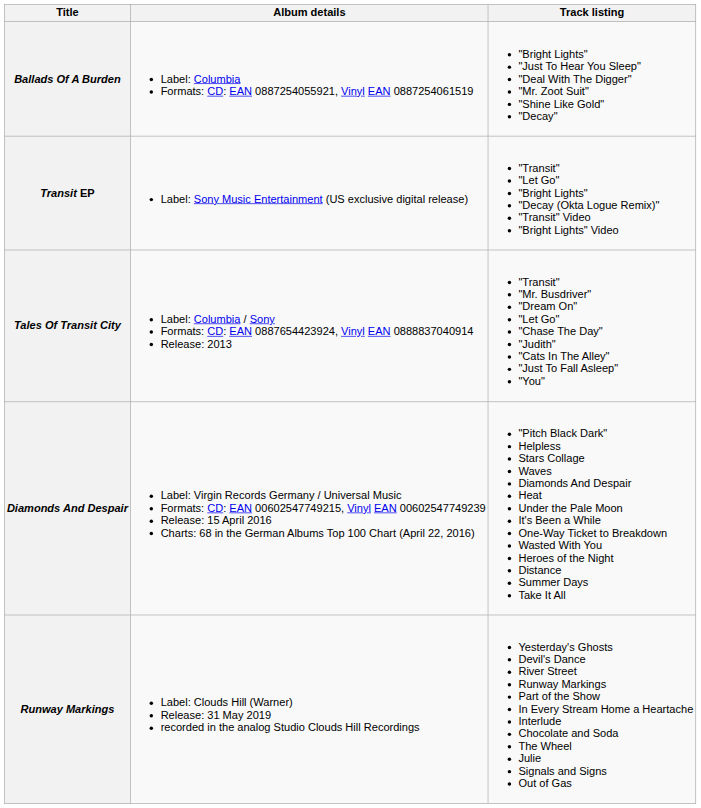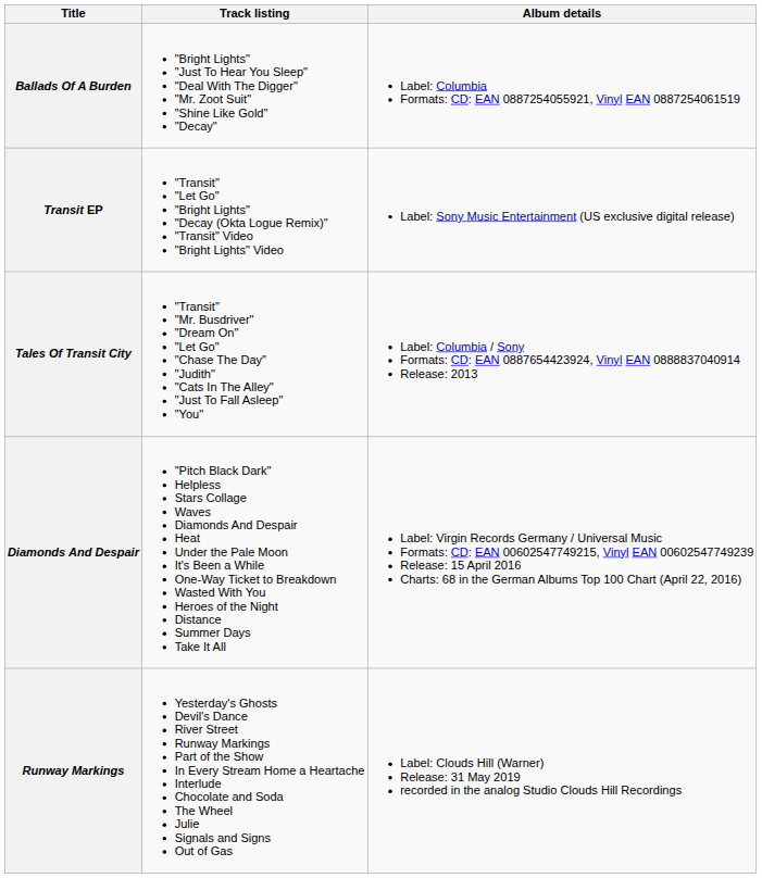 <table class="wikitable">
 <tr>
 <th scope="col">Title</th>
+<th scope="col">Track listing</th>
 <th scope="col">Album details</th>
-<th scope="col">Track listing</th>
 </tr>
 <tr>
 <th scope="row"><em>Ballads Of A Burden</em></th>
+<td><br><ul><li>"Bright Lights"</li><li>"Just To Hear You Sleep"</li><li>"Deal With The Digger"</li><li>"Mr. Zoot Suit"</li><li>"Shine Like Gold"</li><li>"Decay"</li></ul></td>
 <td><br><ul><li>Label: <a href='#'>Columbia</a></li><li>Formats: <a href='#'>CD</a>: <a href='#'>EAN</a> 0887254055921, <a href='#'>Vinyl</a> <a href='#'>EAN</a> 0887254061519</li></ul></td>
-<td><br><ul><li>"Bright Lights"</li><li>"Just To Hear You Sleep"</li><li>"Deal With The Digger"</li><li>"Mr. Zoot Suit"</li><li>"Shine Like Gold"</li><li>"Decay"</li></ul></td>
 </tr>
 <tr>
 <th scope="row"><em>Transit</em> EP</th>
+<td><br><ul><li>"Transit"</li><li>"Let Go"</li><li>"Bright Lights"</li><li>"Decay (Okta Logue Remix)"</li><li>"Transit" Video</li><li>"Bright Lights" Video</li></ul></td>
 <td><br><ul><li>Label: <a href='#'>Sony Music Entertainment</a> (US exclusive digital release)</li></ul></td>
-<td><br><ul><li>"Transit"</li><li>"Let Go"</li><li>"Bright Lights"</li><li>"Decay (Okta Logue Remix)"</li><li>"Transit" Video</li><li>"Bright Lights" Video</li></ul></td>
 </tr>
 <tr>
 <th scope="row"><em>Tales Of Transit City</em></th>
+<td><br><ul><li>"Transit"</li><li>"Mr. Busdriver"</li><li>"Dream On"</li><li>"Let Go"</li><li>"Chase The Day"</li><li>"Judith"</li><li>"Cats In The Alley"</li><li>"Just To Fall Asleep"</li><li>"You"</li></ul></td>
 <td><br><ul><li>Label: <a href='#'>Columbia</a> / <a href='#'>Sony</a></li><li>Formats: <a href='#'>CD</a>: <a href='#'>EAN</a> 0887654423924, <a href='#'>Vinyl</a> <a href='#'>EAN</a> 0888837040914</li><li>Release: 2013</li></ul></td>
-<td><br><ul><li>"Transit"</li><li>"Mr. Busdriver"</li><li>"Dream On"</li><li>"Let Go"</li><li>"Chase The Day"</li><li>"Judith"</li><li>"Cats In The Alley"</li><li>"Just To Fall Asleep"</li><li>"You"</li></ul></td>
 </tr>
 <tr>
 <th><em>Diamonds And Despair</em></th>
+<td><br><ul><li>"Pitch Black Dark"</li><li>Helpless</li><li>Stars Collage</li><li>Waves</li><li>Diamonds And Despair</li><li>Heat</li><li>Under the Pale Moon</li><li>It's Been a While</li><li>One-Way Ticket to Breakdown</li><li>Wasted With You</li><li>Heroes of the Night</li><li>Distance</li><li>Summer Days</li><li>Take It All</li></ul></td>
 <td><br><ul><li>Label: Virgin Records Germany / Universal Music</li><li>Formats: <a href='#'>CD</a>: <a href='#'>EAN</a>  00602547749215, <a href='#'>Vinyl</a> <a href='#'>EAN</a>  00602547749239</li><li>Release: 15 April 2016</li><li>Charts: 68 in the German Albums Top 100 Chart (April 22, 2016)</li></ul></td>
-<td><br><ul><li>"Pitch Black Dark"</li><li>Helpless</li><li>Stars Collage</li><li>Waves</li><li>Diamonds And Despair</li><li>Heat</li><li>Under the Pale Moon</li><li>It's Been a While</li><li>One-Way Ticket to Breakdown</li><li>Wasted With You</li><li>Heroes of the Night</li><li>Distance</li><li>Summer Days</li><li>Take It All</li></ul></td>
 </tr>
 <tr>
 <th><em>Runway Markings</em></th>
+<td><br><ul><li>Yesterday's Ghosts</li><li>Devil's Dance</li><li>River Street</li><li>Runway Markings</li><li>Part of the Show</li><li>In Every Stream Home a Heartache</li><li>Interlude</li><li>Chocolate and Soda</li><li>The Wheel</li><li>Julie</li><li>Signals and Signs</li><li>Out of Gas</li></ul></td>
 <td><br><ul><li>Label: Clouds Hill (Warner)</li><li>Release: 31 May 2019</li><li>recorded in the analog Studio Clouds Hill Recordings</li></ul></td>
-<td><br><ul><li>Yesterday's Ghosts</li><li>Devil's Dance</li><li>River Street</li><li>Runway Markings</li><li>Part of the Show</li><li>In Every Stream Home a Heartache</li><li>Interlude</li><li>Chocolate and Soda</li><li>The Wheel</li><li>Julie</li><li>Signals and Signs</li><li>Out of Gas</li></ul></td>
 </tr>
 </table>
